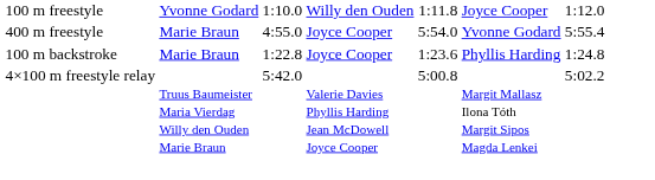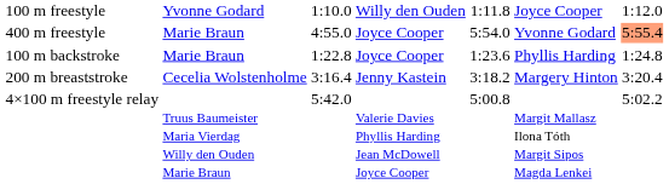 <table>
 <tr valign="top">
 <td>100 m freestyle<br></td>
 <td><a href='#'>Yvonne Godard</a><br><small></small></td>
 <td align="right">1:10.0</td>
 <td><a href='#'>Willy den Ouden</a><br><small></small></td>
 <td align="right">1:11.8</td>
 <td><a href='#'>Joyce Cooper</a><br><small></small></td>
 <td align="right">1:12.0</td>
 </tr>
 <tr valign="top">
 <td>400 m freestyle<br></td>
 <td><a href='#'>Marie Braun</a><br><small></small></td>
 <td align="right">4:55.0</td>
 <td><a href='#'>Joyce Cooper</a><br><small></small></td>
 <td align="right">5:54.0</td>
 <td><a href='#'>Yvonne Godard</a><br><small></small></td>
-<td align="right">5:55.4</td>
+<td align="right" style="background: lightsalmon;">5:55.4</td>
 </tr>
 <tr valign="top">
 <td>100 m backstroke<br></td>
 <td><a href='#'>Marie Braun</a><br><small></small></td>
 <td align="right">1:22.8</td>
 <td><a href='#'>Joyce Cooper</a><br><small></small></td>
 <td align="right">1:23.6</td>
 <td><a href='#'>Phyllis Harding</a><br><small></small></td>
 <td align="right">1:24.8</td>
 </tr>
 <tr valign="top">
+<td>200 m breaststroke<br></td>
+<td><a href='#'>Cecelia Wolstenholme</a><br><small></small></td>
+<td align="right">3:16.4</td>
+<td><a href='#'>Jenny Kastein</a><br><small></small></td>
+<td align="right">3:18.2</td>
+<td><a href='#'>Margery Hinton</a><br><small></small></td>
+<td align="right">3:20.4</td>
+</tr>
+<tr valign="top">
 <td>4×100 m freestyle relay<br></td>
 <td><br><small><a href='#'>Truus Baumeister</a><br><a href='#'>Maria Vierdag</a><br><a href='#'>Willy den Ouden</a><br><a href='#'>Marie Braun</a></small></td>
 <td align="right">5:42.0</td>
 <td><br><small><a href='#'>Valerie Davies</a><br><a href='#'>Phyllis Harding</a><br><a href='#'>Jean McDowell</a><br><a href='#'>Joyce Cooper</a></small></td>
 <td align="right">5:00.8</td>
 <td><br><small><a href='#'>Margit Mallasz</a><br>Ilona Tóth<br><a href='#'>Margit Sipos</a><br><a href='#'>Magda Lenkei</a></small></td>
 <td align="right">5:02.2</td>
 </tr>
 </table>
